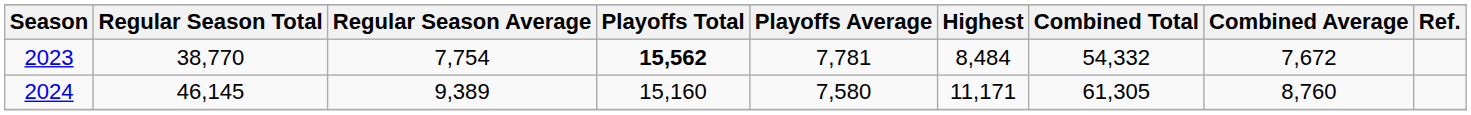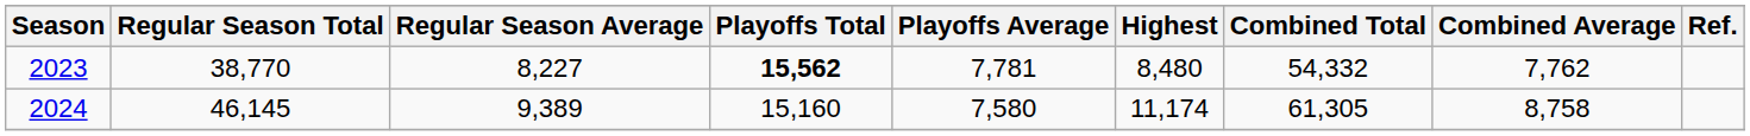 <table class="wikitable sortable">
 <tr>
 </tr>
 <tr>
 <th scope=col>Season</th>
 <th scope=col>Regular Season Total</th>
 <th scope=col>Regular Season Average</th>
 <th scope=col>Playoffs Total</th>
 <th scope=col>Playoffs Average</th>
 <th scope=col>Highest</th>
 <th scope=col>Combined Total</th>
 <th scope=col>Combined Average</th>
 <th scope=col>Ref.</th>
 </tr>
 <tr>
 <td align=center><a href='#'>2023</a></td>
 <td align=center>38,770</td>
-<td align=center>7,754</td>
+<td align=center>8,227</td>
 <td align=center><strong>15,562</strong></td>
 <td align=center>7,781</td>
-<td align=center>8,484</td>
+<td align=center>8,480</td>
 <td align=center>54,332</td>
-<td align=center>7,672</td>
+<td align=center>7,762</td>
 <td></td>
 </tr>
 <tr>
 <td align=center><a href='#'>2024</a></td>
 <td align=center>46,145</td>
 <td align=center>9,389</td>
 <td align=center>15,160</td>
 <td align=center>7,580</td>
-<td align=center>11,171</td>
+<td align=center>11,174</td>
 <td align=center>61,305</td>
-<td align=center>8,760</td>
+<td align=center>8,758</td>
 <td></td>
 </tr>
 <tr>
 </tr>
 </table>
